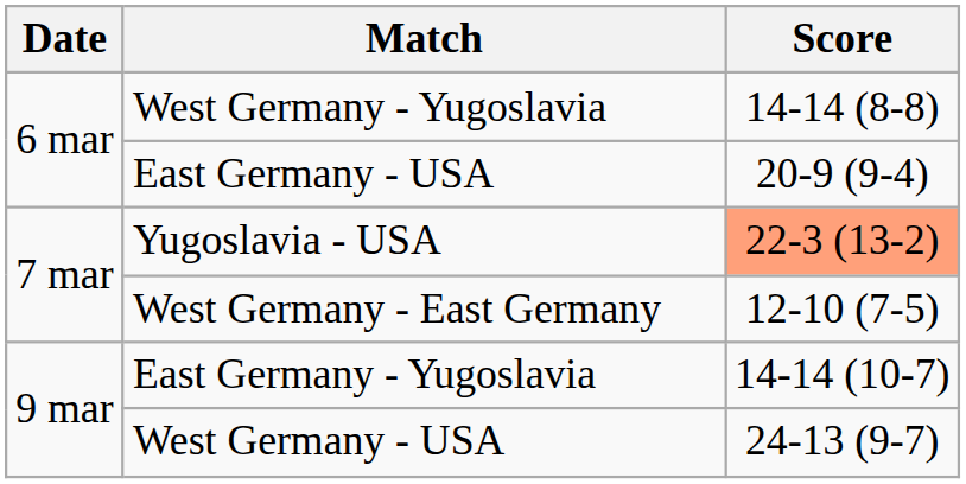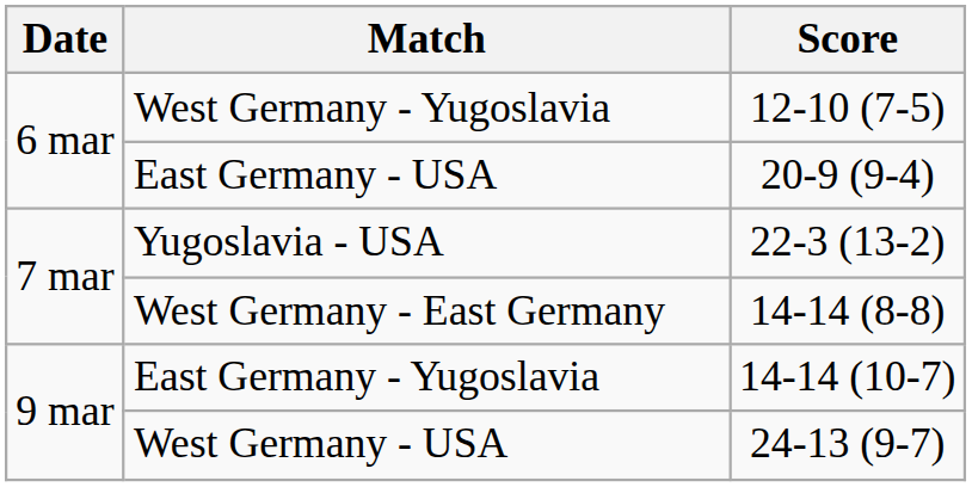 <table class="wikitable" style="text-align:center;">
 <tr>
 <th>Date</th>
 <th width=220px>Match</th>
 <th>Score</th>
 </tr>
 <tr>
 <td rowspan="2">6 mar</td>
 <td align="left">West Germany - Yugoslavia</td>
-<td>14-14 (8-8)</td>
+<td>12-10 (7-5)</td>
 </tr>
 <tr>
 <td align="left">East Germany - USA</td>
 <td>20-9 (9-4)</td>
 </tr>
 <tr>
 <td rowspan="2">7 mar</td>
 <td align="left">Yugoslavia - USA</td>
-<td style="background: lightsalmon;">22-3 (13-2)</td>
+<td>22-3 (13-2)</td>
 </tr>
 <tr>
 <td align="left">West Germany - East Germany</td>
-<td>12-10 (7-5)</td>
+<td>14-14 (8-8)</td>
 </tr>
 <tr>
 <td rowspan="2">9 mar</td>
 <td align="left">East Germany - Yugoslavia</td>
 <td>14-14 (10-7)</td>
 </tr>
 <tr>
 <td align="left">West Germany - USA</td>
 <td>24-13 (9-7)</td>
 </tr>
 </table>
